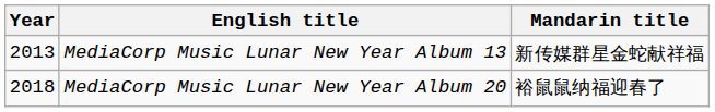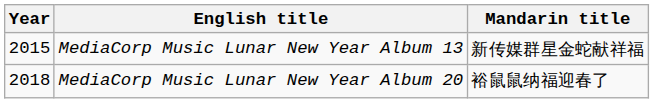 <table class="wikitable sortable">
 <tr>
 <th>Year</th>
 <th>English title</th>
 <th>Mandarin title</th>
 </tr>
 <tr>
-<td>2013</td>
+<td>2015</td>
 <td><em>MediaCorp Music Lunar New Year Album 13</em></td>
 <td>新传媒群星金蛇献祥福</td>
 </tr>
 <tr>
 <td>2018</td>
 <td><em>MediaCorp Music Lunar New Year Album 20</em></td>
 <td>裕鼠鼠纳福迎春了</td>
 </tr>
 </table>
